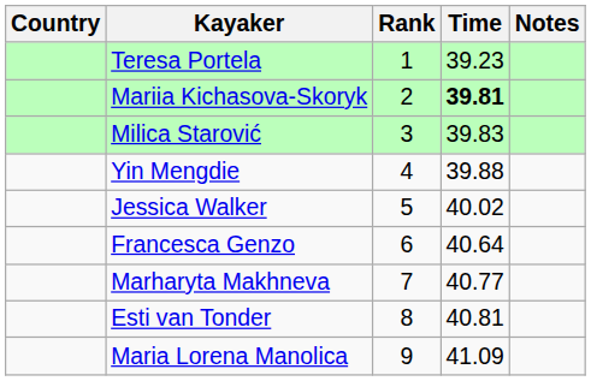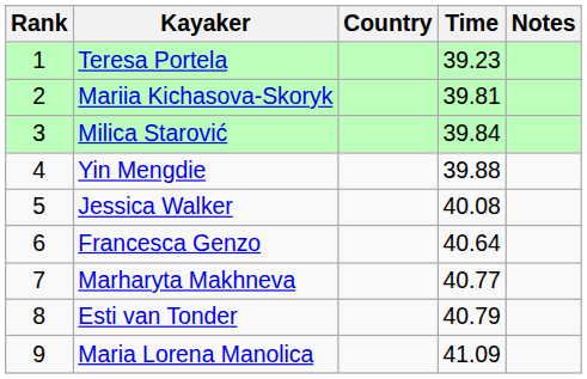 <table class="wikitable" style="text-align:center">
 <tr>
+<th>Rank</th>
+<th>Kayaker</th>
 <th>Country</th>
-<th>Kayaker</th>
-<th>Rank</th>
 <th>Time</th>
 <th>Notes</th>
 </tr>
 <tr bgcolor=bbffbb>
+<td>1</td>
+<td align="left"><a href='#'>Teresa Portela</a></td>
 <td align="left"></td>
-<td align="left"><a href='#'>Teresa Portela</a></td>
-<td>1</td>
 <td>39.23</td>
 <td></td>
 </tr>
 <tr bgcolor=bbffbb>
+<td>2</td>
+<td align="left"><a href='#'>Mariia Kichasova-Skoryk</a></td>
 <td align="left"></td>
-<td align="left"><a href='#'>Mariia Kichasova-Skoryk</a></td>
-<td>2</td>
-<td><strong>39.81</strong></td>
+<td>39.81</td>
 <td></td>
 </tr>
 <tr bgcolor=bbffbb>
+<td>3</td>
+<td align="left"><a href='#'>Milica Starović</a></td>
 <td align="left"></td>
-<td align="left"><a href='#'>Milica Starović</a></td>
-<td>3</td>
-<td>39.83</td>
+<td>39.84</td>
 <td></td>
 </tr>
 <tr>
+<td>4</td>
+<td align="left"><a href='#'>Yin Mengdie</a></td>
 <td align="left"></td>
-<td align="left"><a href='#'>Yin Mengdie</a></td>
-<td>4</td>
 <td>39.88</td>
 <td></td>
 </tr>
 <tr>
+<td>5</td>
+<td align="left"><a href='#'>Jessica Walker</a></td>
 <td align="left"></td>
-<td align="left"><a href='#'>Jessica Walker</a></td>
-<td>5</td>
-<td>40.02</td>
+<td>40.08</td>
 <td></td>
 </tr>
 <tr>
+<td>6</td>
+<td align="left"><a href='#'>Francesca Genzo</a></td>
 <td align="left"></td>
-<td align="left"><a href='#'>Francesca Genzo</a></td>
-<td>6</td>
 <td>40.64</td>
 <td></td>
 </tr>
 <tr>
+<td>7</td>
+<td align="left"><a href='#'>Marharyta Makhneva</a></td>
 <td align="left"></td>
-<td align="left"><a href='#'>Marharyta Makhneva</a></td>
-<td>7</td>
 <td>40.77</td>
 <td></td>
 </tr>
 <tr>
+<td>8</td>
+<td align="left"><a href='#'>Esti van Tonder</a></td>
 <td align="left"></td>
-<td align="left"><a href='#'>Esti van Tonder</a></td>
-<td>8</td>
-<td>40.81</td>
+<td>40.79</td>
 <td></td>
 </tr>
 <tr>
+<td>9</td>
+<td align="left"><a href='#'>Maria Lorena Manolica</a></td>
 <td align="left"></td>
-<td align="left"><a href='#'>Maria Lorena Manolica</a></td>
-<td>9</td>
 <td>41.09</td>
 <td></td>
 </tr>
 </table>
